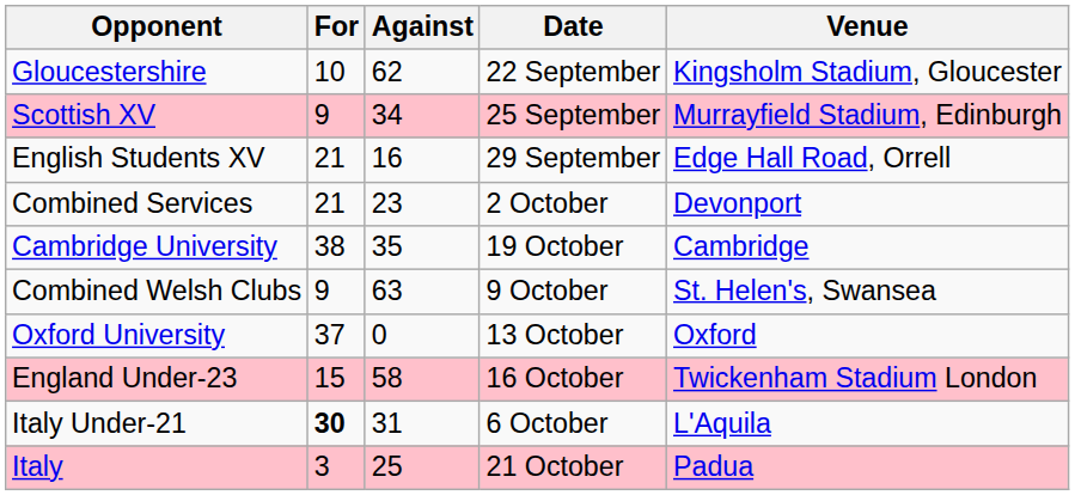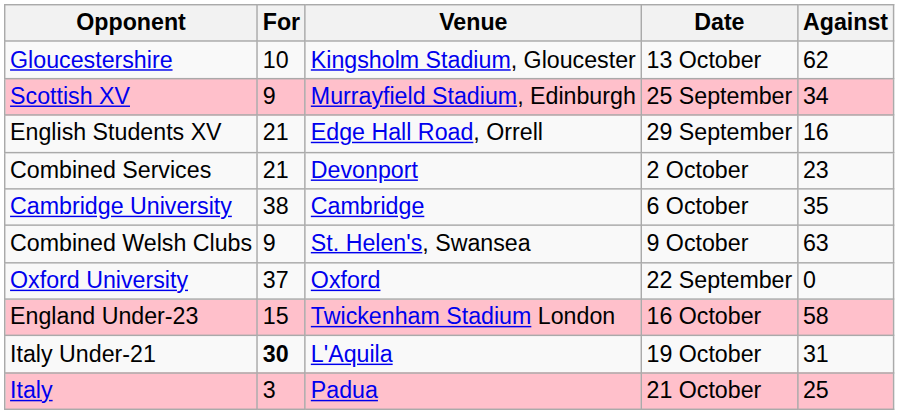 <table class="wikitable">
 <tr>
 <th>Opponent</th>
 <th>For</th>
+<th>Venue</th>
+<th>Date</th>
 <th>Against</th>
-<th>Date</th>
-<th>Venue</th>
 </tr>
 <tr>
 <td><a href='#'>Gloucestershire</a></td>
 <td>10</td>
+<td><a href='#'>Kingsholm Stadium</a>, Gloucester</td>
+<td>13 October</td>
 <td>62</td>
-<td>22 September</td>
-<td><a href='#'>Kingsholm Stadium</a>, Gloucester</td>
 </tr>
 <tr style="background:pink">
 <td><a href='#'>Scottish XV</a></td>
 <td>9</td>
+<td><a href='#'>Murrayfield Stadium</a>, Edinburgh</td>
+<td>25 September</td>
 <td>34</td>
-<td>25 September</td>
-<td><a href='#'>Murrayfield Stadium</a>, Edinburgh</td>
 </tr>
 <tr>
 <td>English Students XV</td>
 <td>21</td>
+<td><a href='#'>Edge Hall Road</a>, Orrell</td>
+<td>29 September</td>
 <td>16</td>
-<td>29 September</td>
-<td><a href='#'>Edge Hall Road</a>, Orrell</td>
 </tr>
 <tr>
 <td>Combined Services</td>
 <td>21</td>
+<td><a href='#'>Devonport</a></td>
+<td>2 October</td>
 <td>23</td>
-<td>2 October</td>
-<td><a href='#'>Devonport</a></td>
 </tr>
 <tr>
 <td><a href='#'>Cambridge University</a></td>
 <td>38</td>
+<td><a href='#'>Cambridge</a></td>
+<td>6 October</td>
 <td>35</td>
-<td>19 October</td>
-<td><a href='#'>Cambridge</a></td>
 </tr>
 <tr>
 <td>Combined Welsh Clubs</td>
 <td>9</td>
+<td><a href='#'>St. Helen's</a>, Swansea</td>
+<td>9 October</td>
 <td>63</td>
-<td>9 October</td>
-<td><a href='#'>St. Helen's</a>, Swansea</td>
 </tr>
 <tr>
 <td><a href='#'>Oxford University</a></td>
 <td>37</td>
+<td><a href='#'>Oxford</a></td>
+<td>22 September</td>
 <td>0</td>
-<td>13 October</td>
-<td><a href='#'>Oxford</a></td>
 </tr>
 <tr style="background:pink">
 <td>England Under-23</td>
 <td>15</td>
+<td><a href='#'>Twickenham Stadium</a> London</td>
+<td>16 October</td>
 <td>58</td>
-<td>16 October</td>
-<td><a href='#'>Twickenham Stadium</a> London</td>
 </tr>
 <tr>
 <td>Italy Under-21</td>
 <td><strong>30</strong></td>
+<td><a href='#'>L'Aquila</a></td>
+<td>19 October</td>
 <td>31</td>
-<td>6 October</td>
-<td><a href='#'>L'Aquila</a></td>
 </tr>
 <tr style="background:pink">
 <td><a href='#'>Italy</a></td>
 <td>3</td>
+<td><a href='#'>Padua</a></td>
+<td>21 October</td>
 <td>25</td>
-<td>21 October</td>
-<td><a href='#'>Padua</a></td>
 </tr>
 </table>
